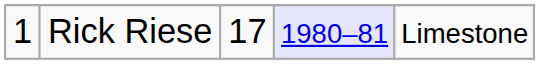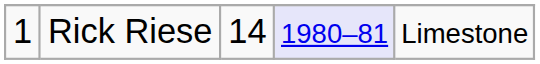 <table class="wikitable">
 <tr>
 </tr>
 <tr>
 <td>1</td>
 <td>Rick Riese</td>
-<td>17</td>
+<td>14</td>
 <td style="background: lavender; font-size:80%;"><a href='#'>1980–81</a></td>
 <td style="font-size:80%;">Limestone</td>
 </tr>
 </table>
